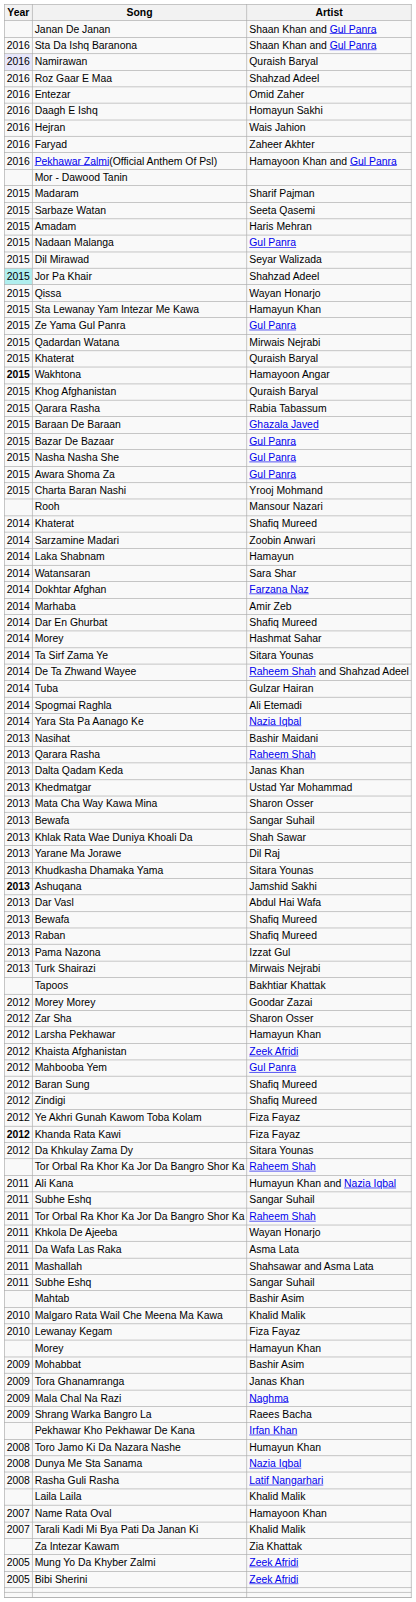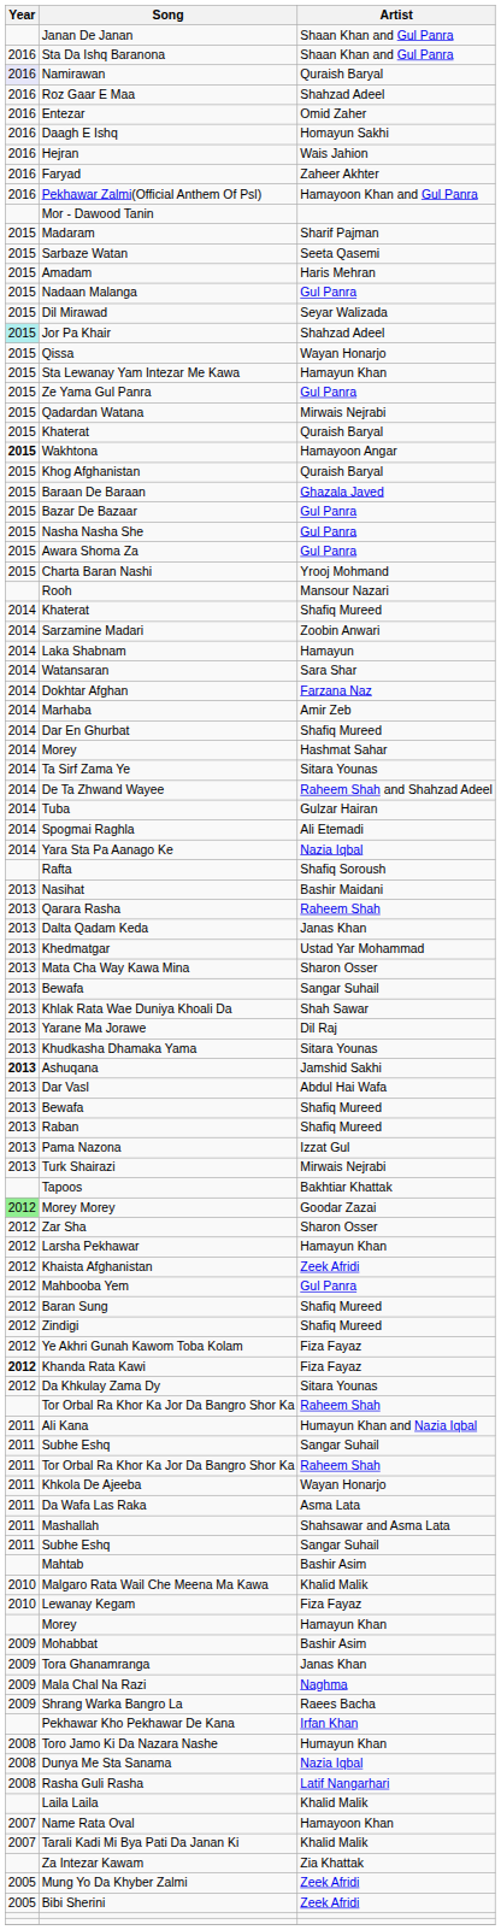 <table class="wikitable">
 <tr>
 <th>Year</th>
 <th>Song</th>
 <th>Artist</th>
 </tr>
 <tr>
 <td><strong><em></em></strong></td>
 <td>Janan De Janan</td>
 <td>Shaan Khan and <a href='#'>Gul Panra</a></td>
 </tr>
 <tr>
 <td>2016</td>
 <td>Sta Da Ishq Baranona</td>
 <td>Shaan Khan and <a href='#'>Gul Panra</a></td>
 </tr>
 <tr>
 <td style="background: lavender;">2016</td>
 <td>Namirawan</td>
 <td>Quraish Baryal</td>
 </tr>
 <tr>
 <td>2016</td>
 <td>Roz Gaar E Maa</td>
 <td>Shahzad Adeel</td>
 </tr>
 <tr>
 <td>2016</td>
 <td>Entezar</td>
 <td>Omid Zaher</td>
 </tr>
 <tr>
 <td>2016</td>
 <td>Daagh E Ishq</td>
 <td>Homayun Sakhi</td>
 </tr>
 <tr>
 <td>2016</td>
 <td>Hejran</td>
 <td>Wais Jahion</td>
 </tr>
 <tr>
 <td>2016</td>
 <td>Faryad</td>
 <td>Zaheer Akhter</td>
 </tr>
 <tr>
 <td>2016</td>
 <td><a href='#'>Pekhawar Zalmi</a>(Official Anthem Of Psl)</td>
 <td>Hamayoon Khan and <a href='#'>Gul Panra</a></td>
 </tr>
 <tr>
 <td><strong><em></em></strong></td>
 <td>Mor - Dawood Tanin</td>
 <td></td>
 </tr>
 <tr>
 <td>2015</td>
 <td>Madaram</td>
 <td>Sharif Pajman</td>
 </tr>
 <tr>
 <td>2015</td>
 <td>Sarbaze Watan</td>
 <td>Seeta Qasemi</td>
 </tr>
 <tr>
 <td>2015</td>
 <td>Amadam</td>
 <td>Haris Mehran</td>
 </tr>
 <tr>
 <td>2015</td>
 <td>Nadaan Malanga</td>
 <td><a href='#'>Gul Panra</a></td>
 </tr>
 <tr>
 <td>2015</td>
 <td>Dil Mirawad</td>
 <td>Seyar Walizada</td>
 </tr>
 <tr>
 <td style="background: paleturquoise;">2015</td>
 <td>Jor Pa Khair</td>
 <td>Shahzad Adeel</td>
 </tr>
 <tr>
 <td>2015</td>
 <td>Qissa</td>
 <td>Wayan Honarjo</td>
 </tr>
 <tr>
 <td>2015</td>
 <td>Sta Lewanay Yam Intezar Me Kawa</td>
 <td>Hamayun Khan</td>
 </tr>
 <tr>
 <td>2015</td>
 <td>Ze Yama Gul Panra</td>
 <td><a href='#'>Gul Panra</a></td>
 </tr>
 <tr>
 <td>2015</td>
 <td>Qadardan Watana</td>
 <td>Mirwais Nejrabi</td>
 </tr>
 <tr>
 <td>2015</td>
 <td>Khaterat</td>
 <td>Quraish Baryal</td>
 </tr>
 <tr>
 <td><strong>2015</strong></td>
 <td>Wakhtona</td>
 <td>Hamayoon Angar</td>
 </tr>
 <tr>
 <td>2015</td>
 <td>Khog Afghanistan</td>
 <td>Quraish Baryal</td>
 </tr>
 <tr>
 <td>2015</td>
-<td>Qarara Rasha</td>
-<td>Rabia Tabassum</td>
-</tr>
-<tr>
-<td>2015</td>
 <td>Baraan De Baraan</td>
 <td><a href='#'>Ghazala Javed</a></td>
 </tr>
 <tr>
 <td>2015</td>
 <td>Bazar De Bazaar</td>
 <td><a href='#'>Gul Panra</a></td>
 </tr>
 <tr>
 <td>2015</td>
 <td>Nasha Nasha She</td>
 <td><a href='#'>Gul Panra</a></td>
 </tr>
 <tr>
 <td>2015</td>
 <td>Awara Shoma Za</td>
 <td><a href='#'>Gul Panra</a></td>
 </tr>
 <tr>
 <td>2015</td>
 <td>Charta Baran Nashi</td>
 <td>Yrooj Mohmand</td>
 </tr>
 <tr>
 <td><strong><em></em></strong></td>
 <td>Rooh</td>
 <td>Mansour Nazari</td>
 </tr>
 <tr>
 <td>2014</td>
 <td>Khaterat</td>
 <td>Shafiq Mureed</td>
 </tr>
 <tr>
 <td>2014</td>
 <td>Sarzamine Madari</td>
 <td>Zoobin Anwari</td>
 </tr>
 <tr>
 <td>2014</td>
 <td>Laka Shabnam</td>
 <td>Hamayun</td>
 </tr>
 <tr>
 <td>2014</td>
 <td>Watansaran</td>
 <td>Sara Shar</td>
 </tr>
 <tr>
 <td>2014</td>
 <td>Dokhtar Afghan</td>
 <td><a href='#'>Farzana Naz</a></td>
 </tr>
 <tr>
 <td>2014</td>
 <td>Marhaba</td>
 <td>Amir Zeb</td>
 </tr>
 <tr>
 <td>2014</td>
 <td>Dar En Ghurbat</td>
 <td>Shafiq Mureed</td>
 </tr>
 <tr>
 <td>2014</td>
 <td>Morey</td>
 <td>Hashmat Sahar</td>
 </tr>
 <tr>
 <td>2014</td>
 <td>Ta Sirf Zama Ye</td>
 <td>Sitara Younas</td>
 </tr>
 <tr>
 <td>2014</td>
 <td>De Ta Zhwand Wayee</td>
 <td><a href='#'>Raheem Shah</a> and Shahzad Adeel</td>
 </tr>
 <tr>
 <td>2014</td>
 <td>Tuba</td>
 <td>Gulzar Hairan</td>
 </tr>
 <tr>
 <td>2014</td>
 <td>Spogmai Raghla</td>
 <td>Ali Etemadi</td>
 </tr>
 <tr>
 <td>2014</td>
 <td>Yara Sta Pa Aanago Ke</td>
 <td><a href='#'>Nazia Iqbal</a></td>
 </tr>
 <tr>
+<td><strong><em></em></strong></td>
+<td>Rafta</td>
+<td>Shafiq Soroush</td>
+</tr>
+<tr>
 <td>2013</td>
 <td>Nasihat</td>
 <td>Bashir Maidani</td>
 </tr>
 <tr>
 <td>2013</td>
 <td>Qarara Rasha</td>
 <td><a href='#'>Raheem Shah</a></td>
 </tr>
 <tr>
 <td>2013</td>
 <td>Dalta Qadam Keda</td>
 <td>Janas Khan</td>
 </tr>
 <tr>
 <td>2013</td>
 <td>Khedmatgar</td>
 <td>Ustad Yar Mohammad</td>
 </tr>
 <tr>
 <td>2013</td>
 <td>Mata Cha Way Kawa Mina</td>
 <td>Sharon Osser</td>
 </tr>
 <tr>
 <td>2013</td>
 <td>Bewafa</td>
 <td>Sangar Suhail</td>
 </tr>
 <tr>
 <td>2013</td>
 <td>Khlak Rata Wae Duniya Khoali Da</td>
 <td>Shah Sawar</td>
 </tr>
 <tr>
 <td>2013</td>
 <td>Yarane Ma Jorawe</td>
 <td>Dil Raj</td>
 </tr>
 <tr>
 <td>2013</td>
 <td>Khudkasha Dhamaka Yama</td>
 <td>Sitara Younas</td>
 </tr>
 <tr>
 <td><strong>2013</strong></td>
 <td>Ashuqana</td>
 <td>Jamshid Sakhi</td>
 </tr>
 <tr>
 <td>2013</td>
 <td>Dar Vasl</td>
 <td>Abdul Hai Wafa</td>
 </tr>
 <tr>
 <td>2013</td>
 <td>Bewafa</td>
 <td>Shafiq Mureed</td>
 </tr>
 <tr>
 <td>2013</td>
 <td>Raban</td>
 <td>Shafiq Mureed</td>
 </tr>
 <tr>
 <td>2013</td>
 <td>Pama Nazona</td>
 <td>Izzat Gul</td>
 </tr>
 <tr>
 <td>2013</td>
 <td>Turk Shairazi</td>
 <td>Mirwais Nejrabi</td>
 </tr>
 <tr>
 <td><strong><em></em></strong></td>
 <td>Tapoos</td>
 <td>Bakhtiar Khattak</td>
 </tr>
 <tr>
-<td>2012</td>
+<td style="background: lightgreen;">2012</td>
 <td>Morey Morey</td>
 <td>Goodar Zazai</td>
 </tr>
 <tr>
 <td>2012</td>
 <td>Zar Sha</td>
 <td>Sharon Osser</td>
 </tr>
 <tr>
 <td>2012</td>
 <td>Larsha Pekhawar</td>
 <td>Hamayun Khan</td>
 </tr>
 <tr>
 <td>2012</td>
 <td>Khaista Afghanistan</td>
 <td><a href='#'>Zeek Afridi</a></td>
 </tr>
 <tr>
 <td>2012</td>
 <td>Mahbooba Yem</td>
 <td><a href='#'>Gul Panra</a></td>
 </tr>
 <tr>
 <td>2012</td>
 <td>Baran Sung</td>
 <td>Shafiq Mureed</td>
 </tr>
 <tr>
 <td>2012</td>
 <td>Zindigi</td>
 <td>Shafiq Mureed</td>
 </tr>
 <tr>
 <td>2012</td>
 <td>Ye Akhri Gunah Kawom Toba Kolam</td>
 <td>Fiza Fayaz</td>
 </tr>
 <tr>
 <td><strong>2012</strong></td>
 <td>Khanda Rata Kawi</td>
 <td>Fiza Fayaz</td>
 </tr>
 <tr>
 <td>2012</td>
 <td>Da Khkulay Zama Dy</td>
 <td>Sitara Younas</td>
 </tr>
 <tr>
 <td><strong><em></em></strong></td>
 <td>Tor Orbal Ra Khor Ka Jor Da Bangro Shor Ka</td>
 <td><a href='#'>Raheem Shah</a></td>
 </tr>
 <tr>
 <td>2011</td>
 <td>Ali Kana</td>
 <td>Humayun Khan and <a href='#'>Nazia Iqbal</a></td>
 </tr>
 <tr>
 <td>2011</td>
 <td>Subhe Eshq</td>
 <td>Sangar Suhail</td>
 </tr>
 <tr>
 <td>2011</td>
 <td>Tor Orbal Ra Khor Ka Jor Da Bangro Shor Ka</td>
 <td><a href='#'>Raheem Shah</a></td>
 </tr>
 <tr>
 <td>2011</td>
 <td>Khkola De Ajeeba</td>
 <td>Wayan Honarjo</td>
 </tr>
 <tr>
 <td>2011</td>
 <td>Da Wafa Las Raka</td>
 <td>Asma Lata</td>
 </tr>
 <tr>
 <td>2011</td>
 <td>Mashallah</td>
 <td>Shahsawar and  Asma Lata</td>
 </tr>
 <tr>
 <td>2011</td>
 <td>Subhe Eshq</td>
 <td>Sangar Suhail</td>
 </tr>
 <tr>
 <td><strong><em></em></strong></td>
 <td>Mahtab</td>
 <td>Bashir Asim</td>
 </tr>
 <tr>
 <td>2010</td>
 <td>Malgaro Rata Wail Che Meena Ma Kawa</td>
 <td>Khalid Malik</td>
 </tr>
 <tr>
 <td>2010</td>
 <td>Lewanay Kegam</td>
 <td>Fiza Fayaz</td>
 </tr>
 <tr>
 <td><strong><em></em></strong></td>
 <td>Morey</td>
 <td>Hamayun Khan</td>
 </tr>
 <tr>
 <td>2009</td>
 <td>Mohabbat</td>
 <td>Bashir Asim</td>
 </tr>
 <tr>
 <td>2009</td>
 <td>Tora Ghanamranga</td>
 <td>Janas Khan</td>
 </tr>
 <tr>
 <td>2009</td>
 <td>Mala Chal Na Razi</td>
 <td><a href='#'>Naghma</a></td>
 </tr>
 <tr>
 <td>2009</td>
 <td>Shrang Warka Bangro La</td>
 <td>Raees Bacha</td>
 </tr>
 <tr>
 <td><strong><em></em></strong></td>
 <td>Pekhawar Kho Pekhawar De Kana</td>
 <td><a href='#'>Irfan Khan</a></td>
 </tr>
 <tr>
 <td>2008</td>
 <td>Toro Jamo Ki Da Nazara Nashe</td>
 <td>Humayun Khan</td>
 </tr>
 <tr>
 <td>2008</td>
 <td>Dunya Me Sta Sanama</td>
 <td><a href='#'>Nazia Iqbal</a></td>
 </tr>
 <tr>
 <td>2008</td>
 <td>Rasha Guli Rasha</td>
 <td><a href='#'>Latif Nangarhari</a></td>
 </tr>
 <tr>
 <td><strong><em></em></strong></td>
 <td>Laila Laila</td>
 <td>Khalid Malik</td>
 </tr>
 <tr>
 <td>2007</td>
 <td>Name Rata Oval</td>
 <td>Hamayoon Khan</td>
 </tr>
 <tr>
 <td>2007</td>
 <td>Tarali Kadi Mi Bya Pati Da Janan Ki</td>
 <td>Khalid Malik</td>
 </tr>
 <tr>
 <td><strong><em></em></strong></td>
 <td>Za Intezar Kawam</td>
 <td>Zia Khattak</td>
 </tr>
 <tr>
 <td>2005</td>
 <td>Mung Yo Da Khyber Zalmi</td>
 <td><a href='#'>Zeek Afridi</a></td>
 </tr>
 <tr>
 <td>2005</td>
 <td>Bibi Sherini</td>
 <td><a href='#'>Zeek Afridi</a></td>
 </tr>
 <tr>
 <td></td>
 <td></td>
 <td></td>
 </tr>
 <tr>
 <td></td>
 <td></td>
 <td></td>
 </tr>
 <tr>
 </tr>
 </table>
